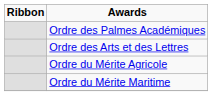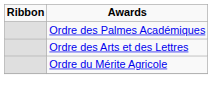 <table class="wikitable">
 <tr>
 <td align=center><strong>Ribbon</strong></td>
 <td align=center><strong>Awards</strong></td>
 </tr>
 <tr>
 <td bgcolor="#DFDFDF"></td>
 <td><a href='#'>Ordre des Palmes Académiques</a></td>
 </tr>
 <tr>
 <td bgcolor="#DFDFDF"></td>
 <td><a href='#'>Ordre des Arts et des Lettres</a></td>
 </tr>
 <tr>
 <td bgcolor="#DFDFDF"></td>
 <td><a href='#'>Ordre du Mérite Agricole</a></td>
 </tr>
 <tr>
-<td bgcolor="#DFDFDF"></td>
-<td><a href='#'>Ordre du Mérite Maritime</a></td>
-</tr>
-<tr>
 </tr>
 </table>
